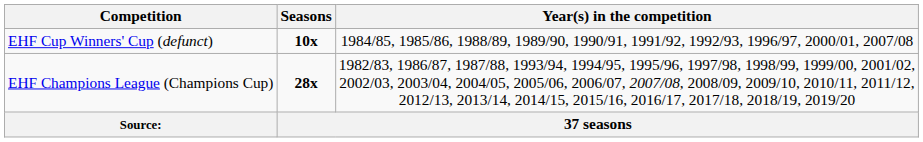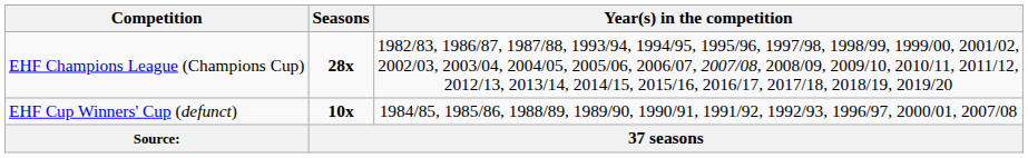 <table class="wikitable" style="text-align: center">
 <tr>
 <th>Competition</th>
 <th>Seasons</th>
 <th>Year(s) in the competition</th>
 </tr>
 <tr>
+<td align=left><a href='#'>EHF Champions League</a> (Champions Cup)</td>
+<td><strong>28x</strong></td>
+<td>1982/83, 1986/87, 1987/88, 1993/94, 1994/95, 1995/96, 1997/98, 1998/99, 1999/00, 2001/02,<br>2002/03, 2003/04, 2004/05, 2005/06, 2006/07, <em>2007/08</em>, 2008/09, 2009/10, 2010/11, 2011/12,<br>2012/13, 2013/14, 2014/15, 2015/16, 2016/17, 2017/18, 2018/19, 2019/20</td>
+</tr>
+<tr>
 <td align=left><a href='#'>EHF Cup Winners' Cup</a> (<em>defunct</em>)</td>
 <td><strong>10x</strong></td>
 <td>1984/85, 1985/86, 1988/89, 1989/90, 1990/91, 1991/92, 1992/93, 1996/97, 2000/01, 2007/08</td>
-</tr>
-<tr>
-<td align=left><a href='#'>EHF Champions League</a> (Champions Cup)</td>
-<td><strong>28x</strong></td>
-<td>1982/83, 1986/87, 1987/88, 1993/94, 1994/95, 1995/96, 1997/98, 1998/99, 1999/00, 2001/02,<br>2002/03, 2003/04, 2004/05, 2005/06, 2006/07, <em>2007/08</em>, 2008/09, 2009/10, 2010/11, 2011/12,<br>2012/13, 2013/14, 2014/15, 2015/16, 2016/17, 2017/18, 2018/19, 2019/20</td>
 </tr>
 <tr>
 <th><small>Source: </small></th>
 <th colspan="2">37 seasons </th>
 </tr>
 </table>
